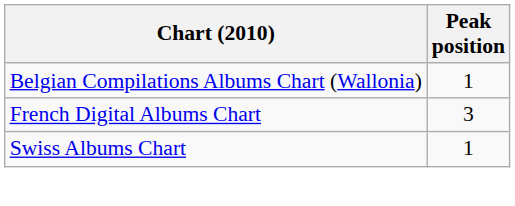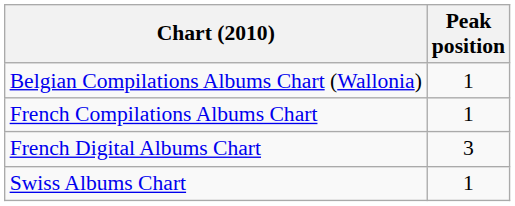 <table class="wikitable sortable">
 <tr>
 <th>Chart (2010)</th>
 <th>Peak<br>position</th>
 </tr>
 <tr>
 <td><a href='#'>Belgian Compilations Albums Chart</a> (<a href='#'>Wallonia</a>)</td>
+<td align="center">1</td>
+</tr>
+<tr>
+<td><a href='#'>French Compilations Albums Chart</a></td>
 <td align="center">1</td>
 </tr>
 <tr>
 <td><a href='#'>French Digital Albums Chart</a></td>
 <td align="center">3</td>
 </tr>
 <tr>
 <td><a href='#'>Swiss Albums Chart</a></td>
 <td align="center">1</td>
 </tr>
 </table>
